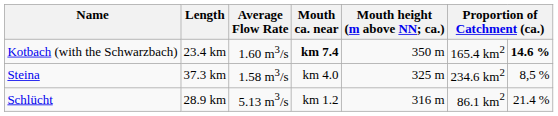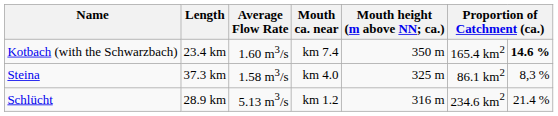 <table class="wikitable">
 <tr>
 <th bgcolor="#CEDAF2">Name<br><br></th>
 <th bgcolor="#CEDAF2">Length<br><br></th>
 <th bgcolor="#CEDAF2">Average<br>Flow Rate<br></th>
 <th bgcolor="#CEDAF2">Mouth<br>ca. near</th>
 <th bgcolor="#CEDAF2">Mouth height<br>(<a href='#'>m</a> above <a href='#'>NN</a>; ca.)</th>
 <th bgcolor="#CEDAF2" colspan="2">Proportion of<br><a href='#'>Catchment</a> (ca.)</th>
 </tr>
 <tr>
 <td><a href='#'>Kotbach</a> (with the Schwarzbach)</td>
 <td align="right">23.4 km</td>
 <td align="right">1.60 m<sup>3</sup>/s</td>
-<td align="right"><strong>km 7.4</strong></td>
+<td align="right">km 7.4</td>
 <td align="right">350 m</td>
 <td align="right">165.4 km<sup>2</sup></td>
 <td align="right"><strong>14.6 %</strong></td>
 </tr>
 <tr>
 <td><a href='#'>Steina</a></td>
 <td align="right">37.3 km</td>
 <td align="right">1.58 m<sup>3</sup>/s</td>
 <td align="right">km 4.0</td>
 <td align="right">325 m</td>
-<td align="right">234.6 km<sup>2</sup></td>
-<td align="right">8,5 %</td>
+<td align="right">86.1 km<sup>2</sup></td>
+<td align="right">8,3 %</td>
 </tr>
 <tr>
 <td><a href='#'>Schlücht</a></td>
 <td align="right">28.9 km</td>
 <td align="right">5.13 m<sup>3</sup>/s</td>
 <td align="right">km 1.2</td>
 <td align="right">316 m</td>
-<td align="right">86.1 km<sup>2</sup></td>
+<td align="right">234.6 km<sup>2</sup></td>
 <td align="right">21.4 %</td>
 </tr>
 </table>
